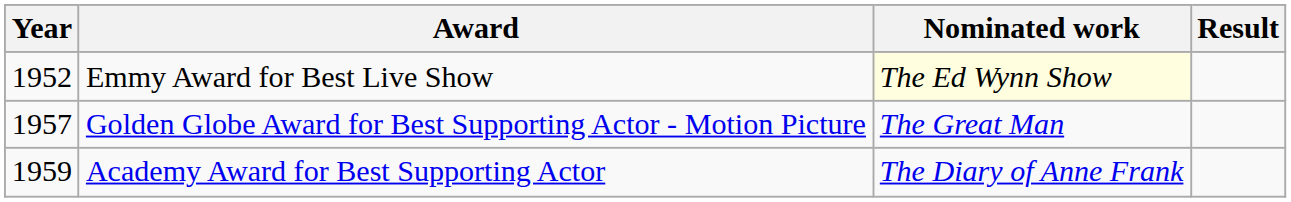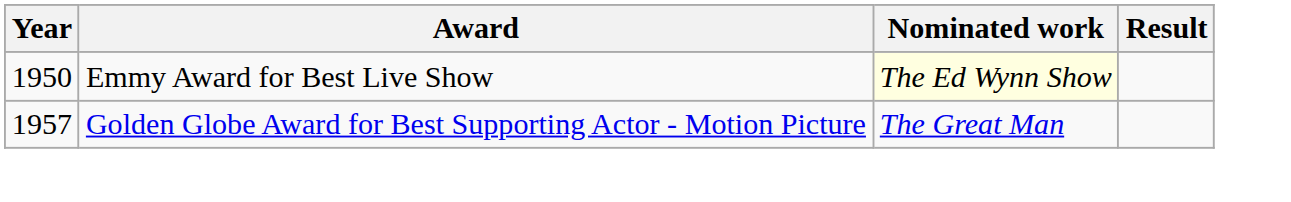 <table class="wikitable sortable">
 <tr>
 <th>Year</th>
 <th>Award</th>
 <th>Nominated work</th>
 <th>Result</th>
 </tr>
 <tr>
-<td>1952</td>
+<td>1950</td>
 <td>Emmy Award for Best Live Show</td>
 <td style="background: lightyellow;"><em>The Ed Wynn Show</em></td>
 <td></td>
 </tr>
 <tr>
 <td>1957</td>
 <td><a href='#'>Golden Globe Award for Best Supporting Actor - Motion Picture</a></td>
 <td><em><a href='#'>The Great Man</a></em></td>
 <td></td>
 </tr>
-<tr>
-<td>1959</td>
-<td><a href='#'>Academy Award for Best Supporting Actor</a></td>
-<td><em><a href='#'>The Diary of Anne Frank</a></em></td>
-<td></td>
-</tr>
 </table>
